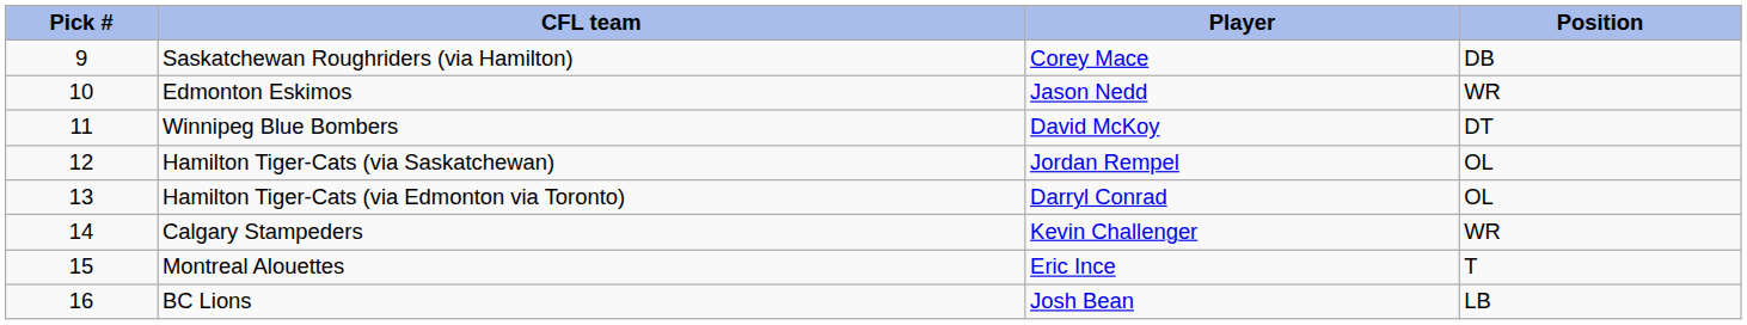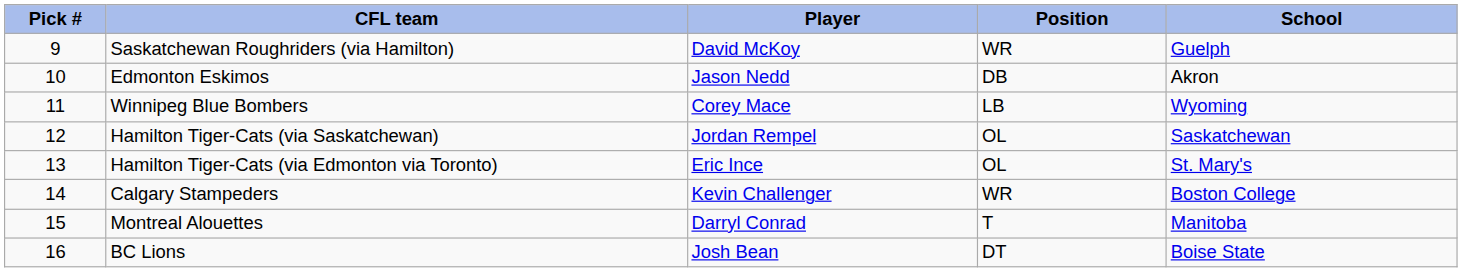 <table class="wikitable" style="width: 100%">
 <tr>
 <th style="background:#A8BDEC;" width=7%>Pick #</th>
 <th width=40% style="background:#A8BDEC;">CFL team</th>
 <th width=20% style="background:#A8BDEC;">Player</th>
 <th width=13% style="background:#A8BDEC;">Position</th>
+<th width=20% style="background:#A8BDEC;">School</th>
 </tr>
 <tr>
 <td align=center>9</td>
 <td>Saskatchewan Roughriders (via Hamilton)</td>
-<td><a href='#'>Corey Mace</a></td>
-<td>DB</td>
+<td><a href='#'>David McKoy</a></td>
+<td>WR</td>
+<td><a href='#'>Guelph</a></td>
 </tr>
 <tr>
 <td align=center>10</td>
 <td>Edmonton Eskimos</td>
 <td><a href='#'>Jason Nedd</a></td>
-<td>WR</td>
+<td>DB</td>
+<td>Akron</td>
 </tr>
 <tr>
 <td align=center>11</td>
 <td>Winnipeg Blue Bombers</td>
-<td><a href='#'>David McKoy</a></td>
-<td>DT</td>
+<td><a href='#'>Corey Mace</a></td>
+<td>LB</td>
+<td><a href='#'>Wyoming</a></td>
 </tr>
 <tr>
 <td align=center>12</td>
 <td>Hamilton Tiger-Cats (via Saskatchewan)</td>
 <td><a href='#'>Jordan Rempel</a></td>
 <td>OL</td>
+<td><a href='#'>Saskatchewan</a></td>
 </tr>
 <tr>
 <td align=center>13</td>
 <td>Hamilton Tiger-Cats (via Edmonton via Toronto)</td>
-<td><a href='#'>Darryl Conrad</a></td>
+<td><a href='#'>Eric Ince</a></td>
 <td>OL</td>
+<td><a href='#'>St. Mary's</a></td>
 </tr>
 <tr>
 <td align=center>14</td>
 <td>Calgary Stampeders</td>
 <td><a href='#'>Kevin Challenger</a></td>
 <td>WR</td>
+<td><a href='#'>Boston College</a></td>
 </tr>
 <tr>
 <td align=center>15</td>
 <td>Montreal Alouettes</td>
-<td><a href='#'>Eric Ince</a></td>
+<td><a href='#'>Darryl Conrad</a></td>
 <td>T</td>
+<td><a href='#'>Manitoba</a></td>
 </tr>
 <tr>
 <td align=center>16</td>
 <td>BC Lions</td>
 <td><a href='#'>Josh Bean</a></td>
-<td>LB</td>
+<td>DT</td>
+<td><a href='#'>Boise State</a></td>
 </tr>
 </table>
